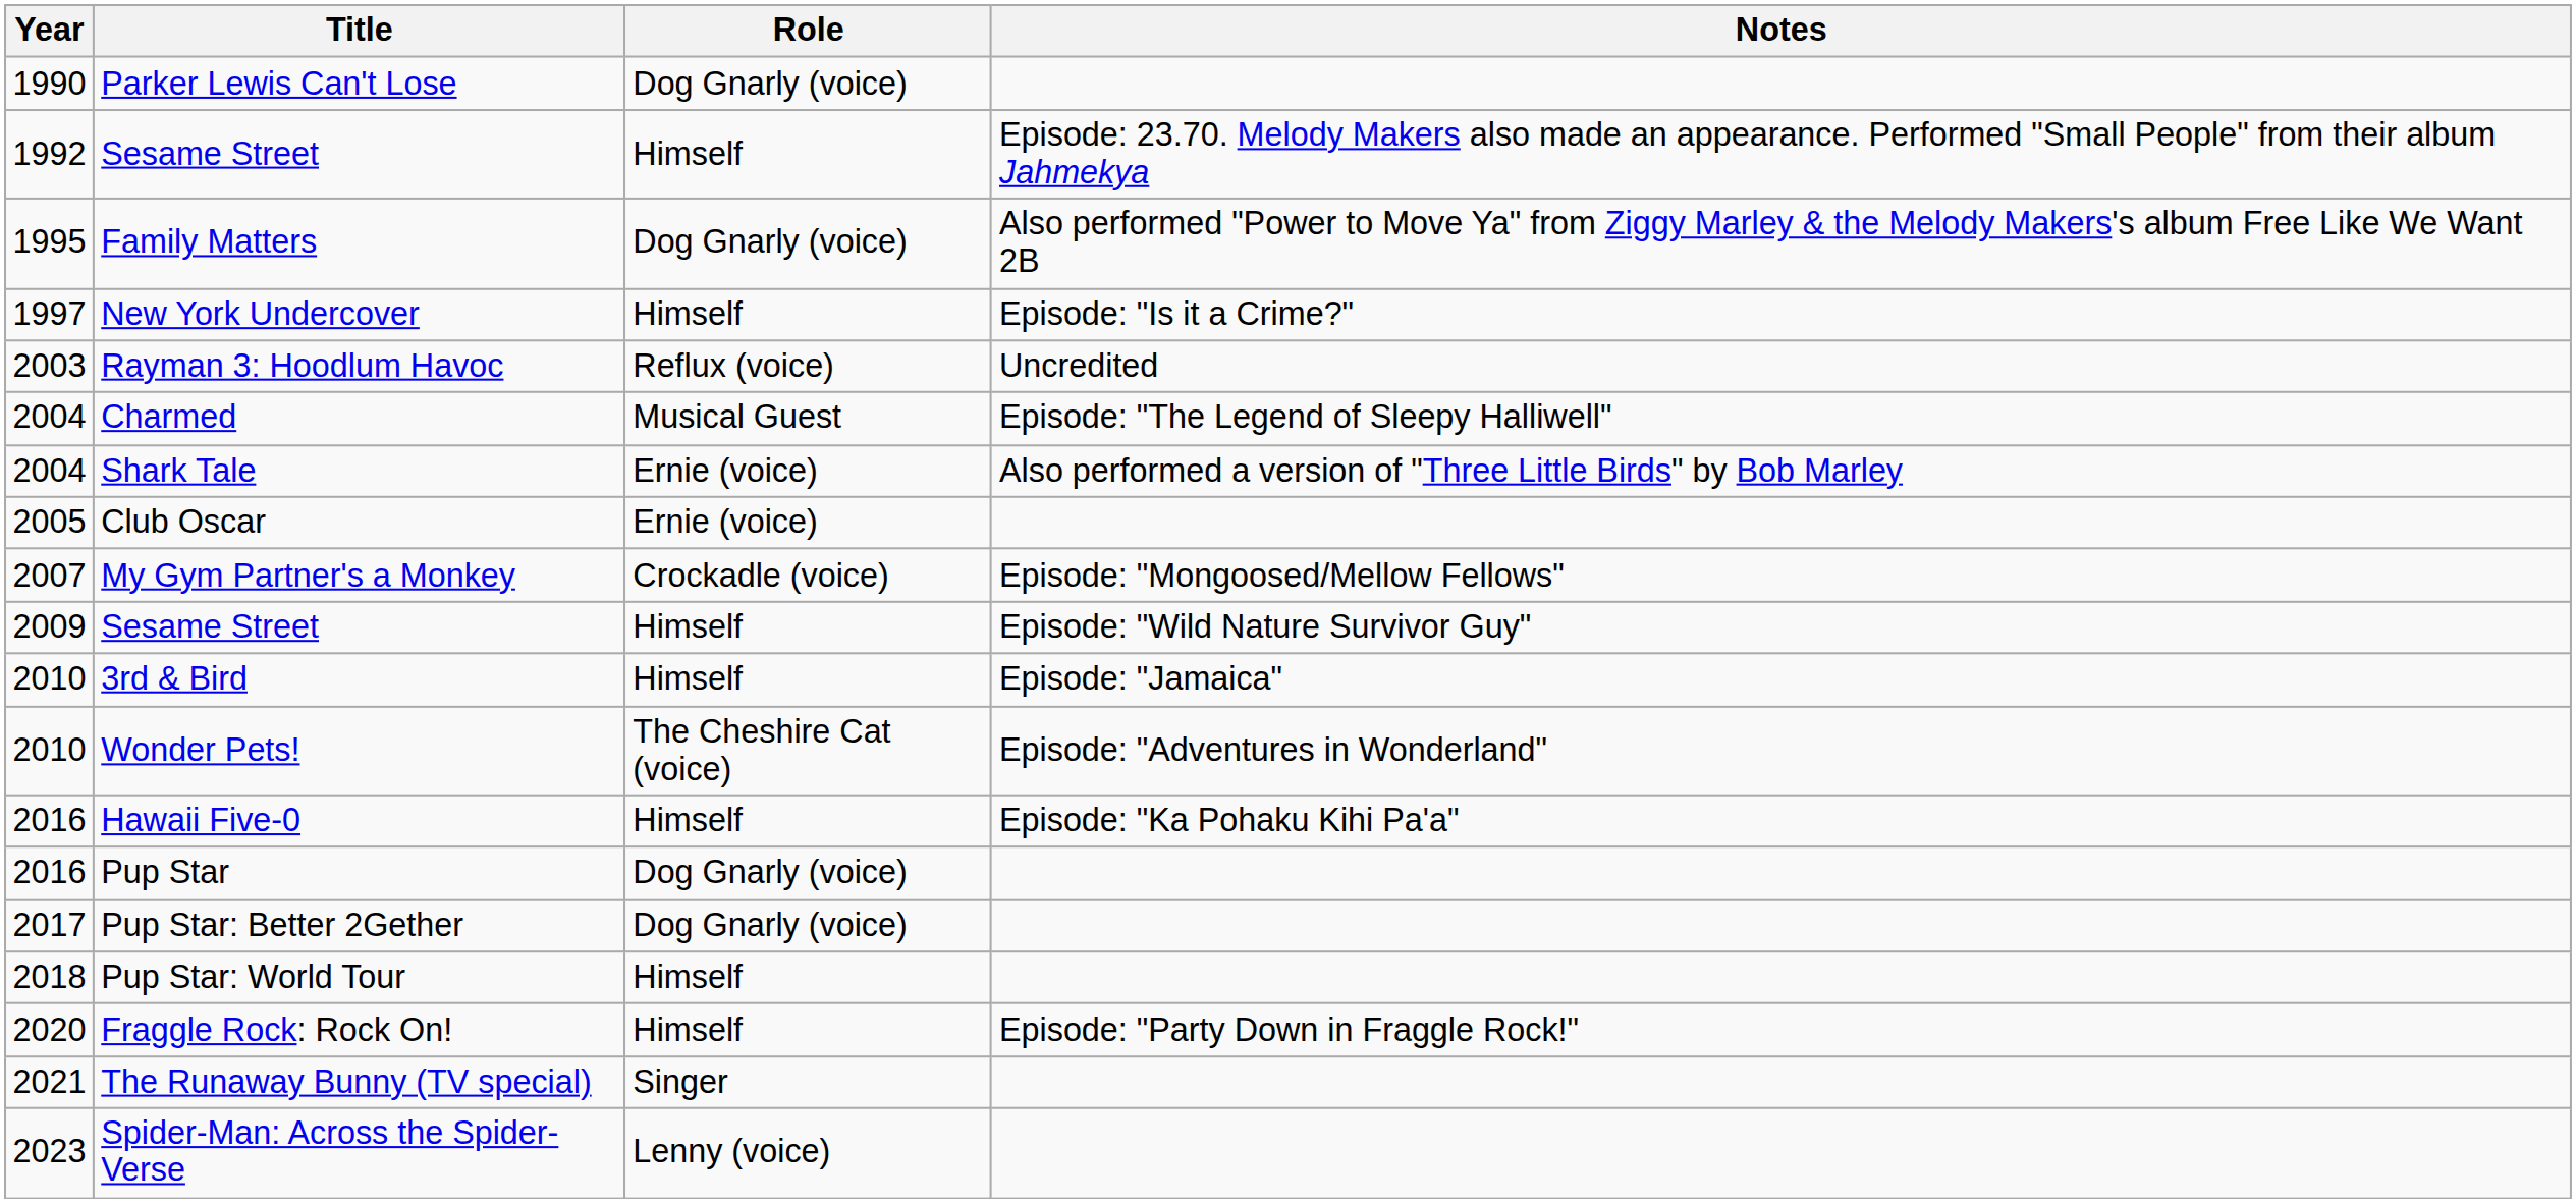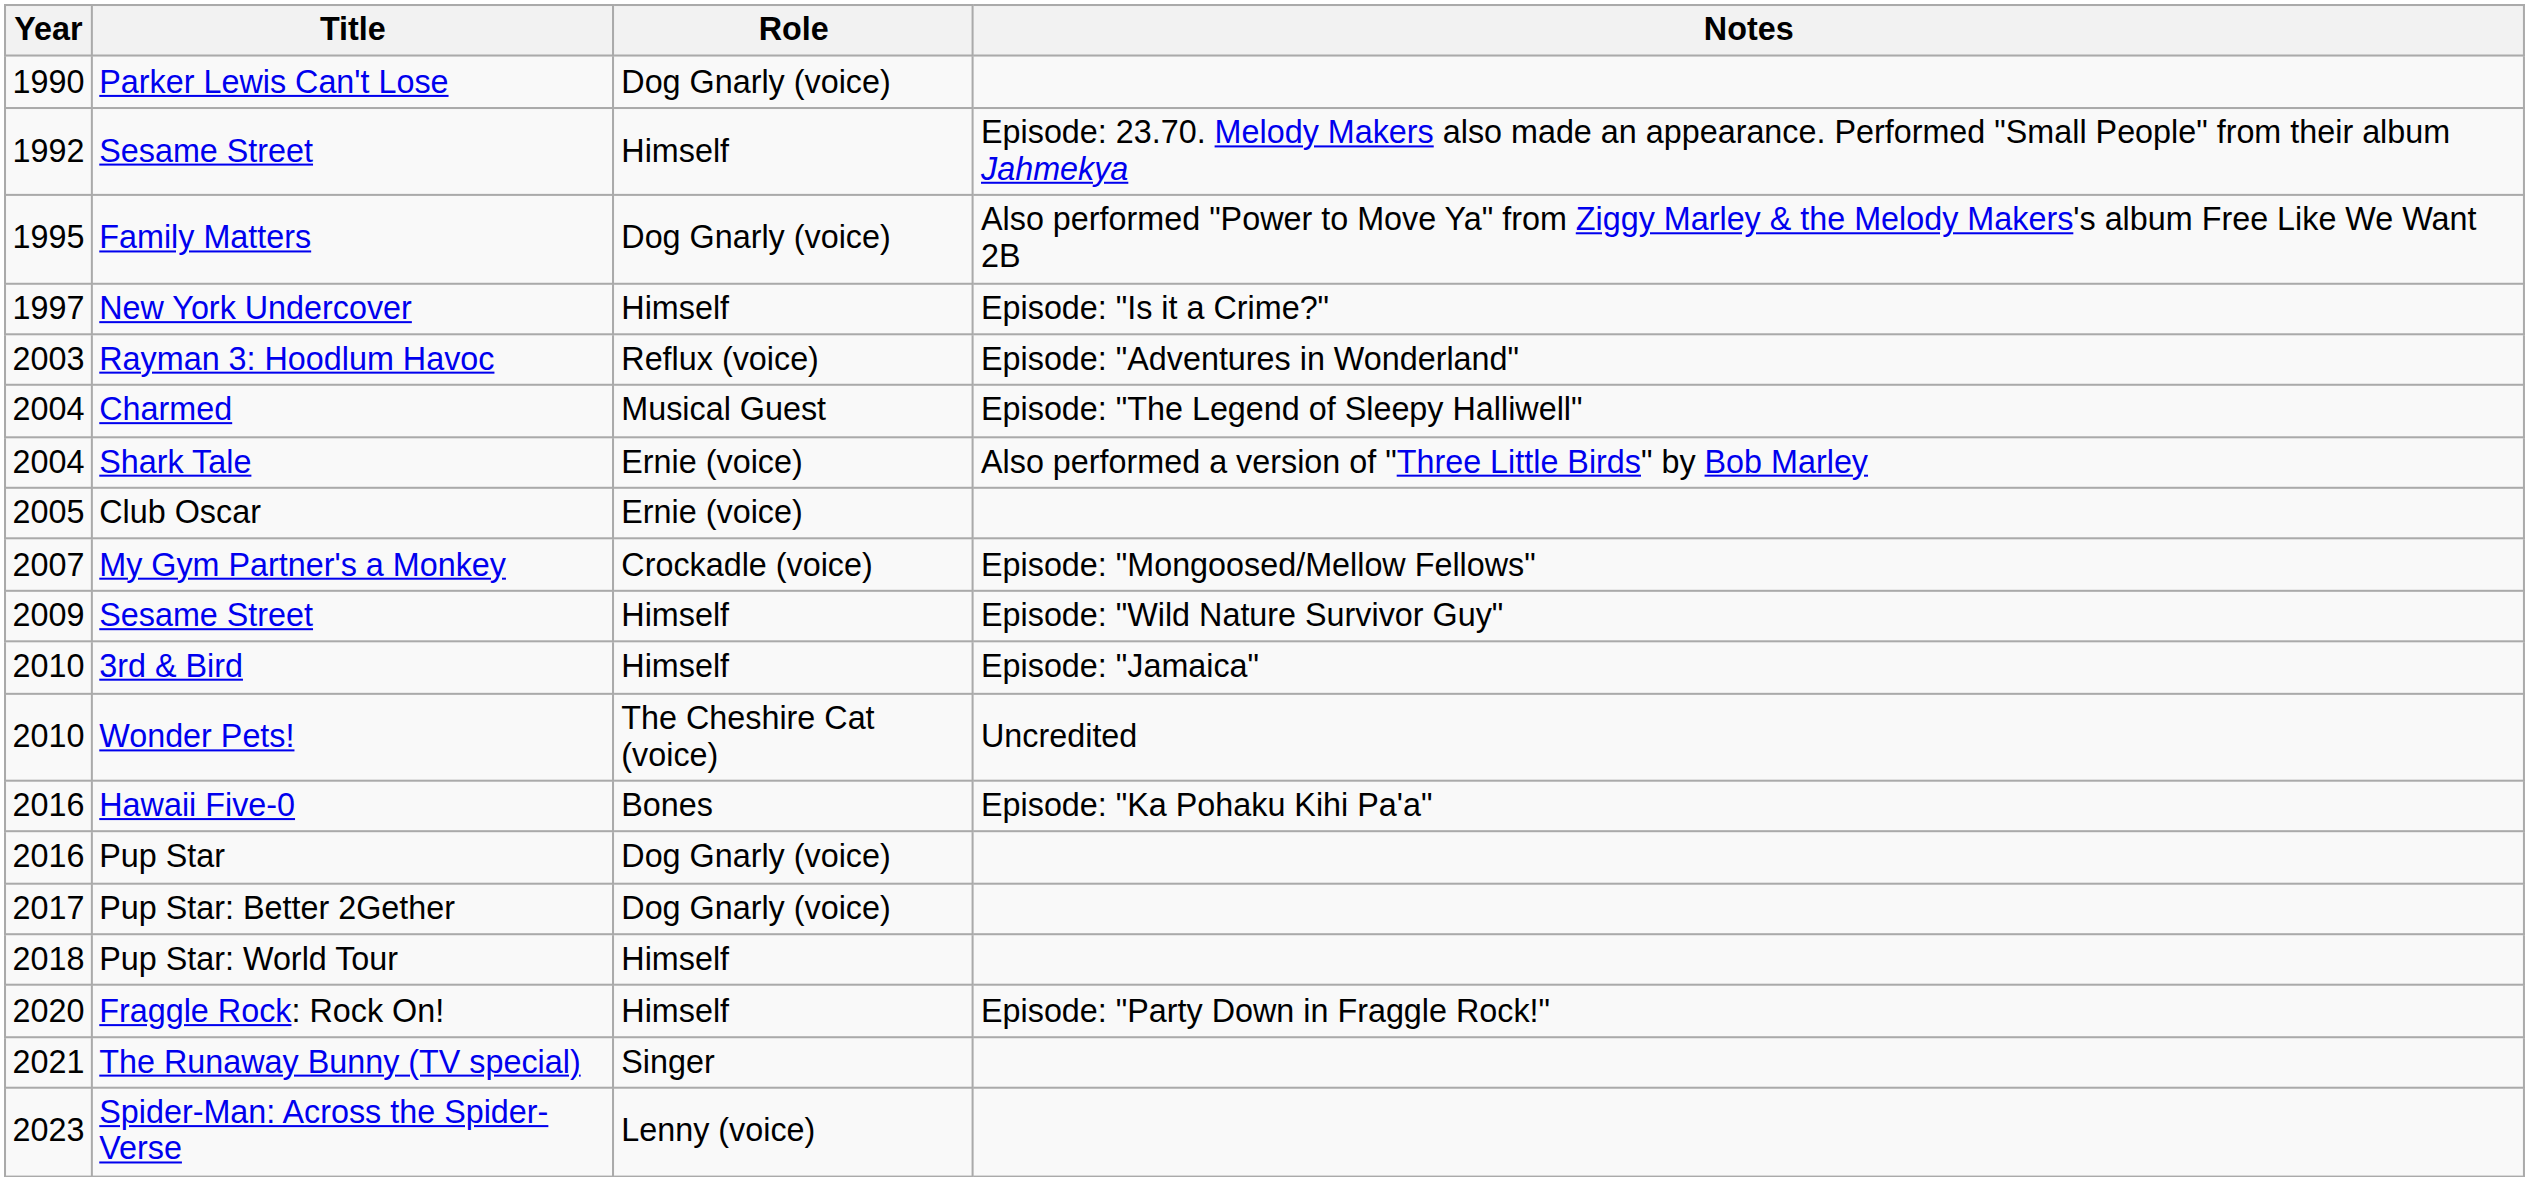 <table class="wikitable sortable">
 <tr>
 <th><strong>Year</strong></th>
 <th><strong>Title</strong></th>
 <th><strong>Role</strong></th>
 <th><strong>Notes</strong></th>
 </tr>
 <tr>
 <td>1990</td>
 <td><a href='#'>Parker Lewis Can't Lose</a></td>
 <td>Dog Gnarly (voice)</td>
 <td></td>
 </tr>
 <tr>
 <td>1992</td>
 <td><a href='#'>Sesame Street</a></td>
 <td>Himself</td>
 <td>Episode: 23.70. <a href='#'>Melody Makers</a> also made an appearance. Performed "Small People" from their album <em><a href='#'>Jahmekya</a></em></td>
 </tr>
 <tr>
 <td>1995</td>
 <td><a href='#'>Family Matters</a></td>
 <td>Dog Gnarly (voice)</td>
 <td>Also performed "Power to Move Ya" from <a href='#'>Ziggy Marley & the Melody Makers</a>'s album Free Like We Want 2B</td>
 </tr>
 <tr>
 <td>1997</td>
 <td><a href='#'>New York Undercover</a></td>
 <td>Himself</td>
 <td>Episode: "Is it a Crime?"</td>
 </tr>
 <tr>
 <td>2003</td>
 <td><a href='#'>Rayman 3: Hoodlum Havoc</a></td>
 <td>Reflux (voice)</td>
-<td>Uncredited</td>
+<td>Episode: "Adventures in Wonderland"</td>
 </tr>
 <tr>
 <td>2004</td>
 <td><a href='#'>Charmed</a></td>
 <td>Musical Guest</td>
 <td>Episode: "The Legend of Sleepy Halliwell"</td>
 </tr>
 <tr>
 <td>2004</td>
 <td><a href='#'>Shark Tale</a></td>
 <td>Ernie (voice)</td>
 <td>Also performed a version of "<a href='#'>Three Little Birds</a>" by <a href='#'>Bob Marley</a></td>
 </tr>
 <tr>
 <td>2005</td>
 <td>Club Oscar</td>
 <td>Ernie (voice)</td>
 <td></td>
 </tr>
 <tr>
 <td>2007</td>
 <td><a href='#'>My Gym Partner's a Monkey</a></td>
 <td>Crockadle (voice)</td>
 <td>Episode: "Mongoosed/Mellow Fellows"</td>
 </tr>
 <tr>
 <td>2009</td>
 <td><a href='#'>Sesame Street</a></td>
 <td>Himself</td>
 <td>Episode: "Wild Nature Survivor Guy"</td>
 </tr>
 <tr>
 <td>2010</td>
 <td><a href='#'>3rd & Bird</a></td>
 <td>Himself</td>
 <td>Episode: "Jamaica"</td>
 </tr>
 <tr>
 <td>2010</td>
 <td><a href='#'>Wonder Pets!</a></td>
 <td>The Cheshire Cat (voice)</td>
-<td>Episode: "Adventures in Wonderland"</td>
+<td>Uncredited</td>
 </tr>
 <tr>
 <td>2016</td>
 <td><a href='#'>Hawaii Five-0</a></td>
-<td>Himself</td>
+<td>Bones</td>
 <td>Episode: "Ka Pohaku Kihi Pa'a"</td>
 </tr>
 <tr>
 <td>2016</td>
 <td>Pup Star</td>
 <td>Dog Gnarly (voice)</td>
 <td></td>
 </tr>
 <tr>
 <td>2017</td>
 <td>Pup Star: Better 2Gether</td>
 <td>Dog Gnarly (voice)</td>
 <td></td>
 </tr>
 <tr>
 <td>2018</td>
 <td>Pup Star: World Tour</td>
 <td>Himself</td>
 <td></td>
 </tr>
 <tr>
 <td>2020</td>
 <td><a href='#'>Fraggle Rock</a>: Rock On!</td>
 <td>Himself</td>
 <td>Episode: "Party Down in Fraggle Rock!"</td>
 </tr>
 <tr>
 <td>2021</td>
 <td><a href='#'>The Runaway Bunny (TV special)</a></td>
 <td>Singer</td>
 <td></td>
 </tr>
 <tr>
 <td>2023</td>
 <td><a href='#'>Spider-Man: Across the Spider-Verse</a></td>
 <td>Lenny (voice)</td>
 <td></td>
 </tr>
 </table>
